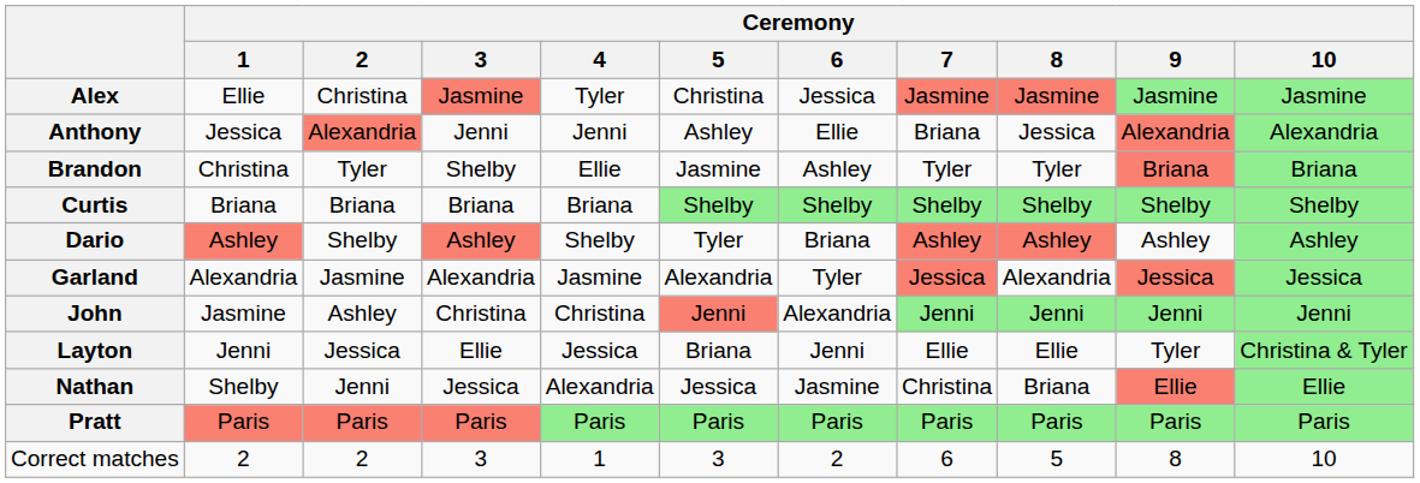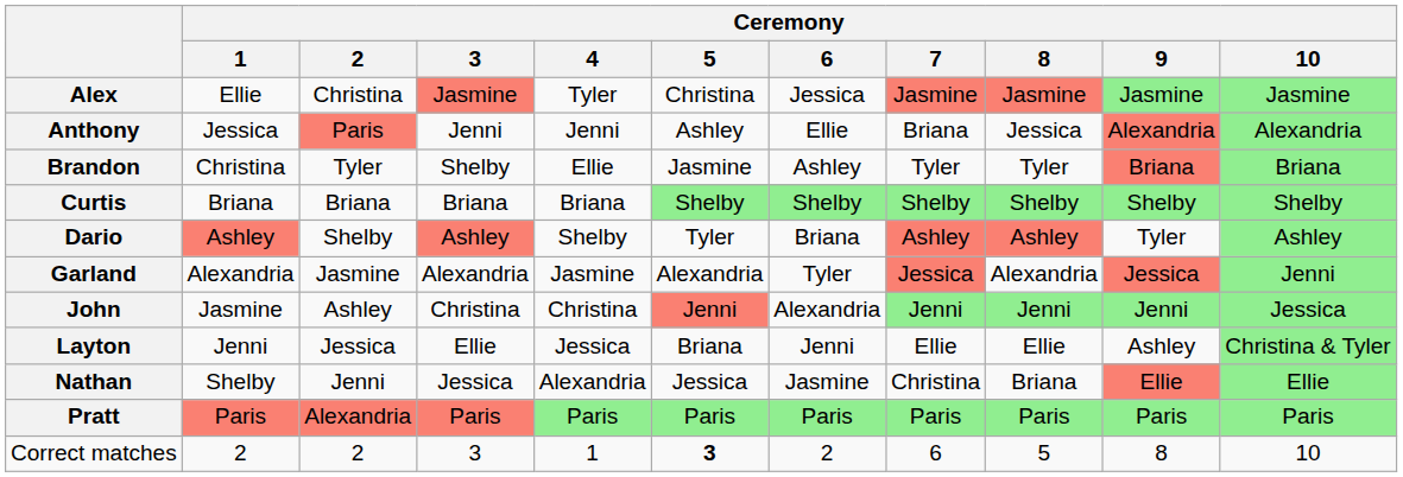 <table class="wikitable" style="text-align:center;">
 <tr>
 <th rowspan="2"></th>
 <th colspan="14" style="text-align:center;">Ceremony</th>
 </tr>
 <tr>
 <th>1</th>
 <th>2</th>
 <th>3</th>
 <th>4</th>
 <th>5</th>
 <th>6</th>
 <th>7</th>
 <th>8</th>
 <th>9</th>
 <th>10</th>
 </tr>
 <tr>
 <th>Alex</th>
 <td>Ellie</td>
 <td>Christina</td>
 <td style="background:salmon">Jasmine</td>
 <td>Tyler</td>
 <td>Christina</td>
 <td>Jessica</td>
 <td style="background:salmon">Jasmine</td>
 <td style="background:salmon">Jasmine</td>
 <td style="background:lightgreen">Jasmine</td>
 <td style="background:lightgreen">Jasmine</td>
 </tr>
 <tr>
 <th>Anthony</th>
 <td>Jessica</td>
-<td style="background:salmon">Alexandria</td>
+<td style="background:salmon">Paris</td>
 <td>Jenni</td>
 <td>Jenni</td>
 <td>Ashley</td>
 <td>Ellie</td>
 <td>Briana</td>
 <td>Jessica</td>
 <td style="background:salmon">Alexandria</td>
 <td style="background:lightgreen">Alexandria</td>
 </tr>
 <tr>
 <th>Brandon</th>
 <td>Christina</td>
 <td>Tyler</td>
 <td>Shelby</td>
 <td>Ellie</td>
 <td>Jasmine</td>
 <td>Ashley</td>
 <td>Tyler</td>
 <td>Tyler</td>
 <td style="background:salmon">Briana</td>
 <td style="background:lightgreen">Briana</td>
 </tr>
 <tr>
 <th>Curtis</th>
 <td>Briana</td>
 <td>Briana</td>
 <td>Briana</td>
 <td>Briana</td>
 <td style="background:lightgreen">Shelby</td>
 <td style="background:lightgreen">Shelby</td>
 <td style="background:lightgreen">Shelby</td>
 <td style="background:lightgreen">Shelby</td>
 <td style="background:lightgreen">Shelby</td>
 <td style="background:lightgreen">Shelby</td>
 </tr>
 <tr>
 <th>Dario</th>
 <td style="background:salmon">Ashley</td>
 <td>Shelby</td>
 <td style="background:salmon">Ashley</td>
 <td>Shelby</td>
 <td>Tyler</td>
 <td>Briana</td>
 <td style="background:salmon">Ashley</td>
 <td style="background:salmon">Ashley</td>
-<td>Ashley</td>
+<td>Tyler</td>
 <td style="background:lightgreen">Ashley</td>
 </tr>
 <tr>
 <th>Garland</th>
 <td>Alexandria</td>
 <td>Jasmine</td>
 <td>Alexandria</td>
 <td>Jasmine</td>
 <td>Alexandria</td>
 <td>Tyler</td>
 <td style="background:salmon">Jessica</td>
 <td>Alexandria</td>
 <td style="background:salmon">Jessica</td>
-<td style="background:lightgreen">Jessica</td>
+<td style="background:lightgreen">Jenni</td>
 </tr>
 <tr>
 <th>John</th>
 <td>Jasmine</td>
 <td>Ashley</td>
 <td>Christina</td>
 <td>Christina</td>
 <td style="background:salmon">Jenni</td>
 <td>Alexandria</td>
 <td style="background:lightgreen">Jenni</td>
 <td style="background:lightgreen">Jenni</td>
 <td style="background:lightgreen">Jenni</td>
-<td style="background:lightgreen">Jenni</td>
+<td style="background:lightgreen">Jessica</td>
 </tr>
 <tr>
 <th>Layton</th>
 <td>Jenni</td>
 <td>Jessica</td>
 <td>Ellie</td>
 <td>Jessica</td>
 <td>Briana</td>
 <td>Jenni</td>
 <td>Ellie</td>
 <td>Ellie</td>
-<td>Tyler</td>
+<td>Ashley</td>
 <td style="background:lightgreen">Christina & Tyler</td>
 </tr>
 <tr>
 <th>Nathan</th>
 <td>Shelby</td>
 <td>Jenni</td>
 <td>Jessica</td>
 <td>Alexandria</td>
 <td>Jessica</td>
 <td>Jasmine</td>
 <td>Christina</td>
 <td>Briana</td>
 <td style="background:salmon">Ellie</td>
 <td style="background:lightgreen">Ellie</td>
 </tr>
 <tr>
 <th>Pratt</th>
 <td style="background:salmon">Paris</td>
-<td style="background:salmon">Paris</td>
+<td style="background:salmon">Alexandria</td>
 <td style="background:salmon">Paris</td>
 <td style="background:lightgreen">Paris</td>
 <td style="background:lightgreen">Paris</td>
 <td style="background:lightgreen">Paris</td>
 <td style="background:lightgreen">Paris</td>
 <td style="background:lightgreen">Paris</td>
 <td style="background:lightgreen">Paris</td>
 <td style="background:lightgreen">Paris</td>
 </tr>
 <tr>
 <td>Correct matches</td>
 <td>2</td>
 <td>2</td>
 <td>3</td>
 <td>1</td>
-<td>3</td>
+<td><strong>3</strong></td>
 <td>2</td>
 <td>6</td>
 <td>5</td>
 <td>8</td>
 <td>10</td>
 </tr>
 </table>
